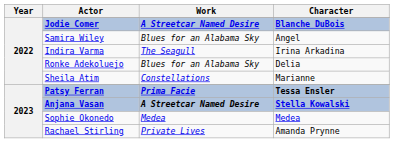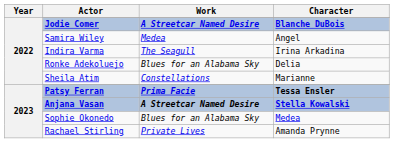 <table class="wikitable" style="width:98%;">
 <tr>
 <th style="width:10%;">Year</th>
 <th style="width:25%;">Actor</th>
 <th style="width:35%;">Work</th>
 <th style="width:30%;">Character</th>
 </tr>
 <tr>
 <th rowspan="6" align="center">2022<br></th>
 </tr>
 <tr style="background:#B0C4DE">
 <td><strong><a href='#'>Jodie Comer</a></strong></td>
 <td><strong><em><a href='#'>A Streetcar Named Desire</a></em></strong></td>
 <td><strong><a href='#'>Blanche DuBois</a></strong></td>
 </tr>
 <tr>
 <td><a href='#'>Samira Wiley</a></td>
-<td><em>Blues for an Alabama Sky</em></td>
+<td><em><a href='#'>Medea</a></em></td>
 <td>Angel</td>
 </tr>
 <tr>
 <td><a href='#'>Indira Varma</a></td>
 <td><em><a href='#'>The Seagull</a></em></td>
 <td>Irina Arkadina</td>
 </tr>
 <tr>
 <td><a href='#'>Ronke Adekoluejo</a></td>
 <td><em>Blues for an Alabama Sky</em></td>
 <td>Delia</td>
 </tr>
 <tr>
 <td><a href='#'>Sheila Atim</a></td>
 <td><em><a href='#'>Constellations</a></em></td>
 <td>Marianne</td>
 </tr>
 <tr>
 <th rowspan="5">2023<br></th>
 </tr>
 <tr style="background:#B0C4DE">
 <td><strong><a href='#'>Patsy Ferran</a></strong></td>
 <td><strong><em><a href='#'>Prima Facie</a></em></strong></td>
 <td><strong>Tessa Ensler</strong></td>
 </tr>
 <tr style="background:#B0C4DE">
 <td><strong><a href='#'>Anjana Vasan</a></strong></td>
 <td><strong><em>A Streetcar Named Desire</em></strong></td>
 <td><strong><a href='#'>Stella Kowalski</a></strong></td>
 </tr>
 <tr>
 <td><a href='#'>Sophie Okonedo</a></td>
-<td><em><a href='#'>Medea</a></em></td>
+<td><em>Blues for an Alabama Sky</em></td>
 <td><a href='#'>Medea</a></td>
 </tr>
 <tr>
 <td><a href='#'>Rachael Stirling</a></td>
 <td><em><a href='#'>Private Lives</a></em></td>
 <td>Amanda Prynne</td>
 </tr>
 </table>
